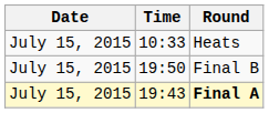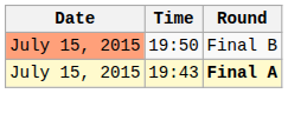 <table class="wikitable">
 <tr>
 <th>Date</th>
 <th>Time</th>
 <th>Round</th>
 </tr>
 <tr>
-<td>July 15, 2015</td>
-<td>10:33</td>
-<td>Heats</td>
-</tr>
-<tr>
-<td>July 15, 2015</td>
+<td style="background: lightsalmon;">July 15, 2015</td>
 <td>19:50</td>
 <td>Final B</td>
 </tr>
 <tr style=background:lemonchiffon>
 <td>July 15, 2015</td>
 <td>19:43</td>
 <td><strong>Final A</strong></td>
 </tr>
 </table>
